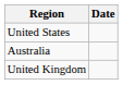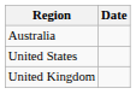 <table class="wikitable">
 <tr>
 <th>Region</th>
 <th>Date</th>
 </tr>
 <tr>
-<td>United States</td>
+<td>Australia</td>
 <td></td>
 </tr>
 <tr>
-<td>Australia</td>
+<td>United States</td>
 <td></td>
 </tr>
 <tr>
 <td>United Kingdom</td>
 <td></td>
 </tr>
 </table>
